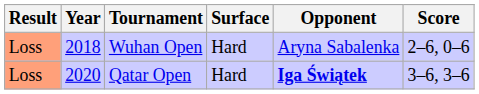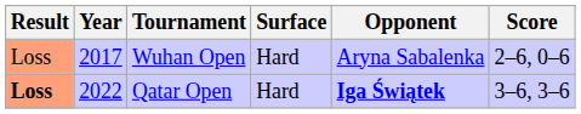 <table class="sortable wikitable">
 <tr>
 <th>Result</th>
 <th>Year</th>
 <th>Tournament</th>
 <th>Surface</th>
 <th>Opponent</th>
 <th>Score</th>
 </tr>
 <tr bgcolor=CCCCFF>
 <td bgcolor=ffa07a>Loss</td>
-<td><a href='#'>2018</a></td>
+<td><a href='#'>2017</a></td>
 <td><a href='#'>Wuhan Open</a></td>
 <td>Hard</td>
 <td> <a href='#'>Aryna Sabalenka</a></td>
 <td>2–6, 0–6</td>
 </tr>
 <tr bgcolor=CCCCFF>
-<td bgcolor=FFA07A>Loss</td>
-<td><a href='#'>2020</a></td>
+<td bgcolor=FFA07A><strong>Loss</strong></td>
+<td><a href='#'>2022</a></td>
 <td><a href='#'>Qatar Open</a></td>
 <td>Hard</td>
 <td><strong> <a href='#'>Iga Świątek</a></strong></td>
 <td>3–6, 3–6</td>
 </tr>
 </table>
